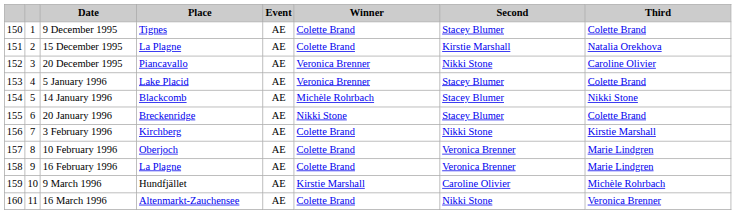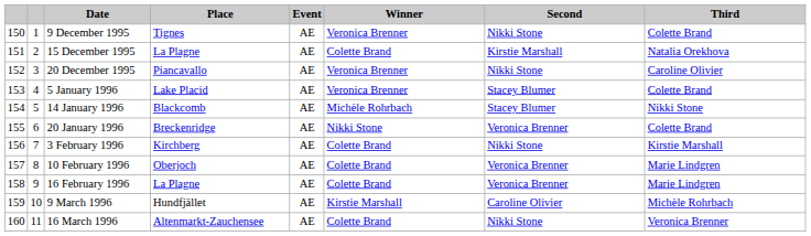 <table class="wikitable plainrowheaders" style="background:#fff; font-size:86%; line-height:16px; border:grey solid 1px; border-collapse:collapse;">
 <tr style="background:#ccc; text-align:center;">
 <th scope="col" style="background:#ccc; width=20 px;"></th>
 <th scope="col" style="background:#ccc; width=30 px;"></th>
 <th scope="col" style="background:#ccc; width:120px;">Date</th>
 <th scope="col" style="background:#ccc; width:160px;">Place</th>
 <th scope="col" style="background:#ccc; width:15px;">Event</th>
 <th scope="col" style="background:#ccc; width:185px;">Winner</th>
 <th scope="col" style="background:#ccc; width:185px;">Second</th>
 <th scope="col" style="background:#ccc; width:185px;">Third</th>
 </tr>
 <tr>
 <td align=center>150</td>
 <td align=center>1</td>
 <td>9 December 1995</td>
 <td> <a href='#'>Tignes</a></td>
 <td align=center>AE</td>
-<td> <a href='#'>Colette Brand</a></td>
-<td> <a href='#'>Stacey Blumer</a></td>
+<td> <a href='#'>Veronica Brenner</a></td>
+<td> <a href='#'>Nikki Stone</a></td>
 <td> <a href='#'>Colette Brand</a></td>
 </tr>
 <tr>
 <td align=center>151</td>
 <td align=center>2</td>
 <td>15 December 1995</td>
 <td> <a href='#'>La Plagne</a></td>
 <td align=center>AE</td>
 <td> <a href='#'>Colette Brand</a></td>
 <td> <a href='#'>Kirstie Marshall</a></td>
 <td> <a href='#'>Natalia Orekhova</a></td>
 </tr>
 <tr>
 <td align=center>152</td>
 <td align=center>3</td>
 <td>20 December 1995</td>
 <td> <a href='#'>Piancavallo</a></td>
 <td align=center>AE</td>
 <td> <a href='#'>Veronica Brenner</a></td>
 <td> <a href='#'>Nikki Stone</a></td>
 <td> <a href='#'>Caroline Olivier</a></td>
 </tr>
 <tr>
 <td align=center>153</td>
 <td align=center>4</td>
 <td>5 January 1996</td>
 <td> <a href='#'>Lake Placid</a></td>
 <td align=center>AE</td>
 <td> <a href='#'>Veronica Brenner</a></td>
 <td> <a href='#'>Stacey Blumer</a></td>
 <td> <a href='#'>Colette Brand</a></td>
 </tr>
 <tr>
 <td align=center>154</td>
 <td align=center>5</td>
 <td>14 January 1996</td>
 <td> <a href='#'>Blackcomb</a></td>
 <td align=center>AE</td>
 <td> <a href='#'>Michèle Rohrbach</a></td>
 <td> <a href='#'>Stacey Blumer</a></td>
 <td> <a href='#'>Nikki Stone</a></td>
 </tr>
 <tr>
 <td align=center>155</td>
 <td align=center>6</td>
 <td>20 January 1996</td>
 <td> <a href='#'>Breckenridge</a></td>
 <td align=center>AE</td>
 <td> <a href='#'>Nikki Stone</a></td>
-<td> <a href='#'>Stacey Blumer</a></td>
+<td> <a href='#'>Veronica Brenner</a></td>
 <td> <a href='#'>Colette Brand</a></td>
 </tr>
 <tr>
 <td align=center>156</td>
 <td align=center>7</td>
 <td>3 February 1996</td>
 <td> <a href='#'>Kirchberg</a></td>
 <td align=center>AE</td>
 <td> <a href='#'>Colette Brand</a></td>
 <td> <a href='#'>Nikki Stone</a></td>
 <td> <a href='#'>Kirstie Marshall</a></td>
 </tr>
 <tr>
 <td align=center>157</td>
 <td align=center>8</td>
 <td>10 February 1996</td>
 <td> <a href='#'>Oberjoch</a></td>
 <td align=center>AE</td>
 <td> <a href='#'>Colette Brand</a></td>
 <td> <a href='#'>Veronica Brenner</a></td>
 <td> <a href='#'>Marie Lindgren</a></td>
 </tr>
 <tr>
 <td align=center>158</td>
 <td align=center>9</td>
 <td>16 February 1996</td>
 <td> <a href='#'>La Plagne</a></td>
 <td align=center>AE</td>
 <td> <a href='#'>Colette Brand</a></td>
 <td> <a href='#'>Veronica Brenner</a></td>
 <td> <a href='#'>Marie Lindgren</a></td>
 </tr>
 <tr>
 <td align=center>159</td>
 <td align=center>10</td>
 <td>9 March 1996</td>
 <td> Hundfjället</td>
 <td align=center>AE</td>
 <td> <a href='#'>Kirstie Marshall</a></td>
 <td> <a href='#'>Caroline Olivier</a></td>
 <td> <a href='#'>Michèle Rohrbach</a></td>
 </tr>
 <tr>
 <td align=center>160</td>
 <td align=center>11</td>
 <td>16 March 1996</td>
 <td> <a href='#'>Altenmarkt-Zauchensee</a></td>
 <td align=center>AE</td>
 <td> <a href='#'>Colette Brand</a></td>
 <td> <a href='#'>Nikki Stone</a></td>
 <td> <a href='#'>Veronica Brenner</a></td>
 </tr>
 </table>
